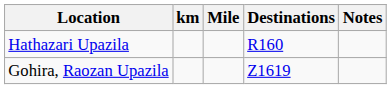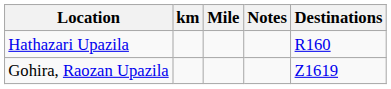 <table class=wikitable>
 <tr>
 <th scope=col>Location</th>
 <th scope=col>km</th>
 <th scope=col>Mile</th>
+<th scope=col>Notes</th>
 <th scope=col>Destinations</th>
-<th scope=col>Notes</th>
 </tr>
 <tr>
 <td><a href='#'>Hathazari Upazila</a></td>
 <td></td>
 <td></td>
+<td></td>
 <td><a href='#'>R160</a></td>
-<td></td>
 </tr>
 <tr>
 <td>Gohira, <a href='#'>Raozan Upazila</a></td>
 <td></td>
 <td></td>
+<td></td>
 <td><a href='#'>Z1619</a></td>
-<td></td>
 </tr>
 </table>
